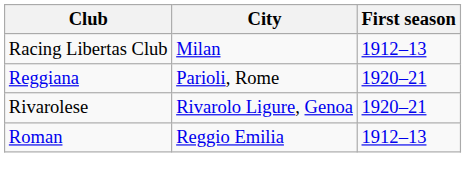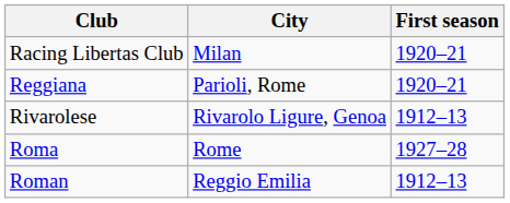 <table class="wikitable">
 <tr>
 <th>Club</th>
 <th>City</th>
 <th>First season</th>
 </tr>
 <tr>
 <td>Racing Libertas Club</td>
 <td><a href='#'>Milan</a></td>
-<td><a href='#'>1912–13</a></td>
+<td><a href='#'>1920–21</a></td>
 </tr>
 <tr>
 <td><a href='#'>Reggiana</a></td>
 <td><a href='#'>Parioli</a>, Rome</td>
 <td><a href='#'>1920–21</a></td>
 </tr>
 <tr>
 <td>Rivarolese</td>
 <td><a href='#'>Rivarolo Ligure</a>, <a href='#'>Genoa</a></td>
-<td><a href='#'>1920–21</a></td>
+<td><a href='#'>1912–13</a></td>
+</tr>
+<tr>
+<td><a href='#'>Roma</a></td>
+<td><a href='#'>Rome</a></td>
+<td><a href='#'>1927–28</a></td>
 </tr>
 <tr>
 <td><a href='#'>Roman</a></td>
 <td><a href='#'>Reggio Emilia</a></td>
 <td><a href='#'>1912–13</a></td>
 </tr>
 </table>
